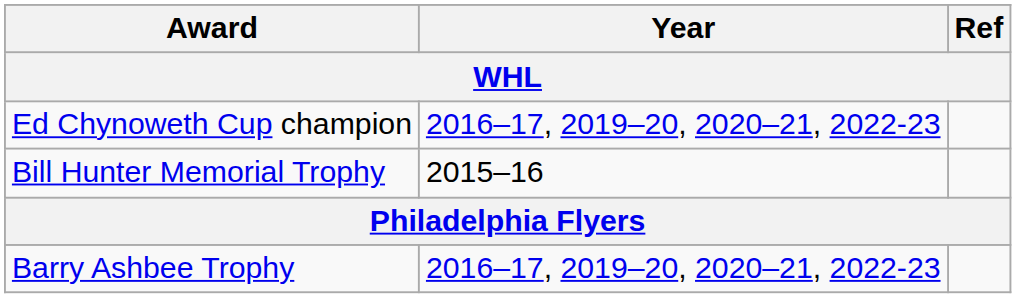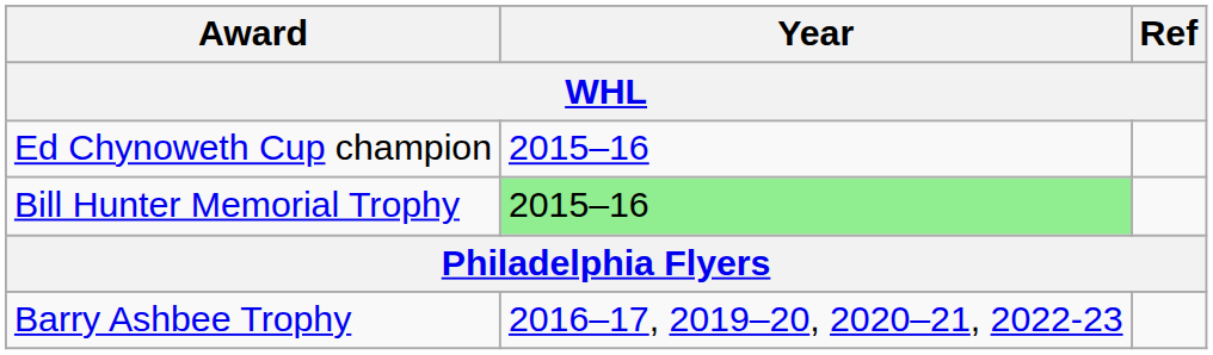 <table class="wikitable">
 <tr>
 <th>Award</th>
 <th>Year</th>
 <th>Ref</th>
 </tr>
 <tr>
 <th colspan="3"><a href='#'>WHL</a></th>
 </tr>
 <tr>
 <td><a href='#'>Ed Chynoweth Cup</a> champion</td>
-<td><a href='#'>2016–17</a>, <a href='#'>2019–20</a>, <a href='#'>2020–21</a>, <a href='#'>2022-23</a></td>
+<td><a href='#'>2015–16</a></td>
 <td></td>
 </tr>
 <tr>
 <td><a href='#'>Bill Hunter Memorial Trophy</a></td>
-<td>2015–16</td>
+<td style="background: lightgreen;">2015–16</td>
 <td></td>
 </tr>
 <tr>
 <th colspan="3"><a href='#'>Philadelphia Flyers</a></th>
 </tr>
 <tr>
 <td><a href='#'>Barry Ashbee Trophy</a></td>
 <td><a href='#'>2016–17</a>, <a href='#'>2019–20</a>, <a href='#'>2020–21</a>, <a href='#'>2022-23</a></td>
 <td></td>
 </tr>
 </table>
